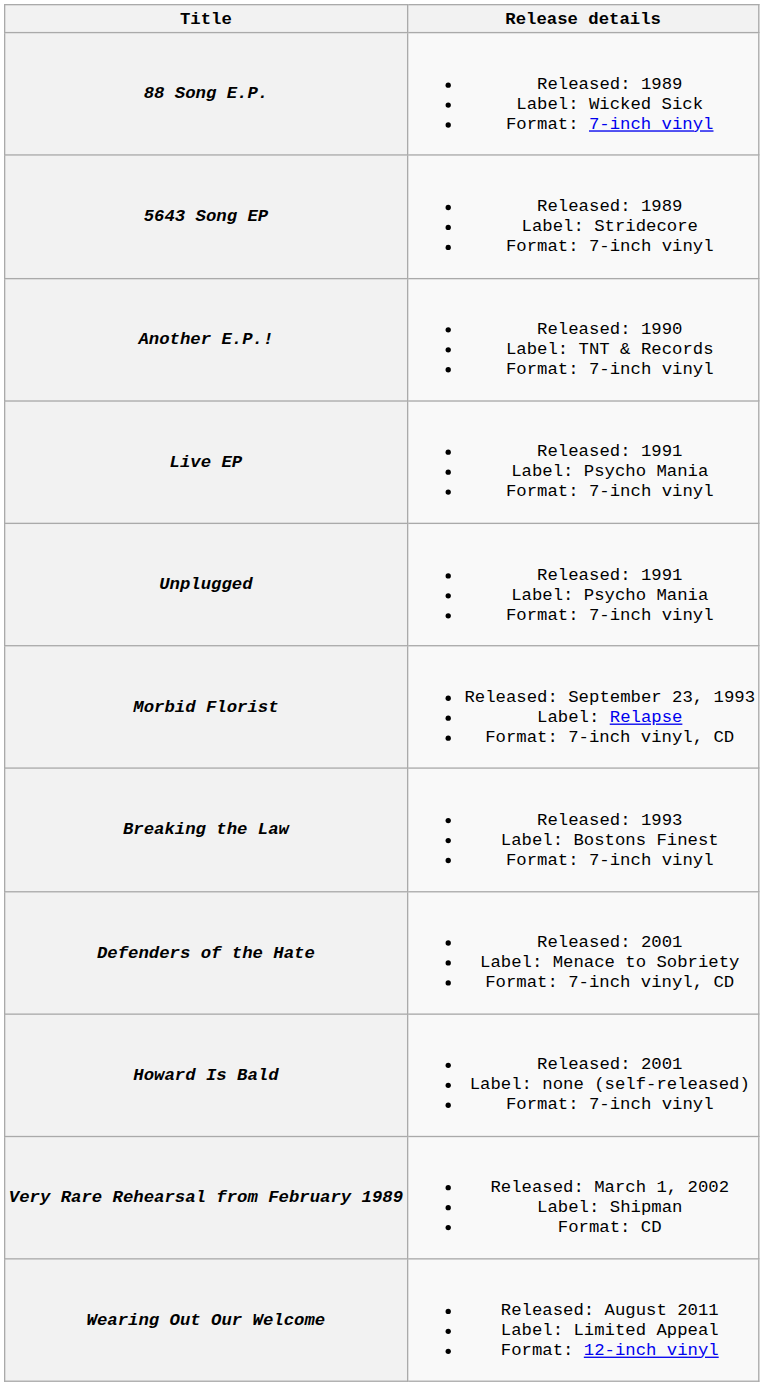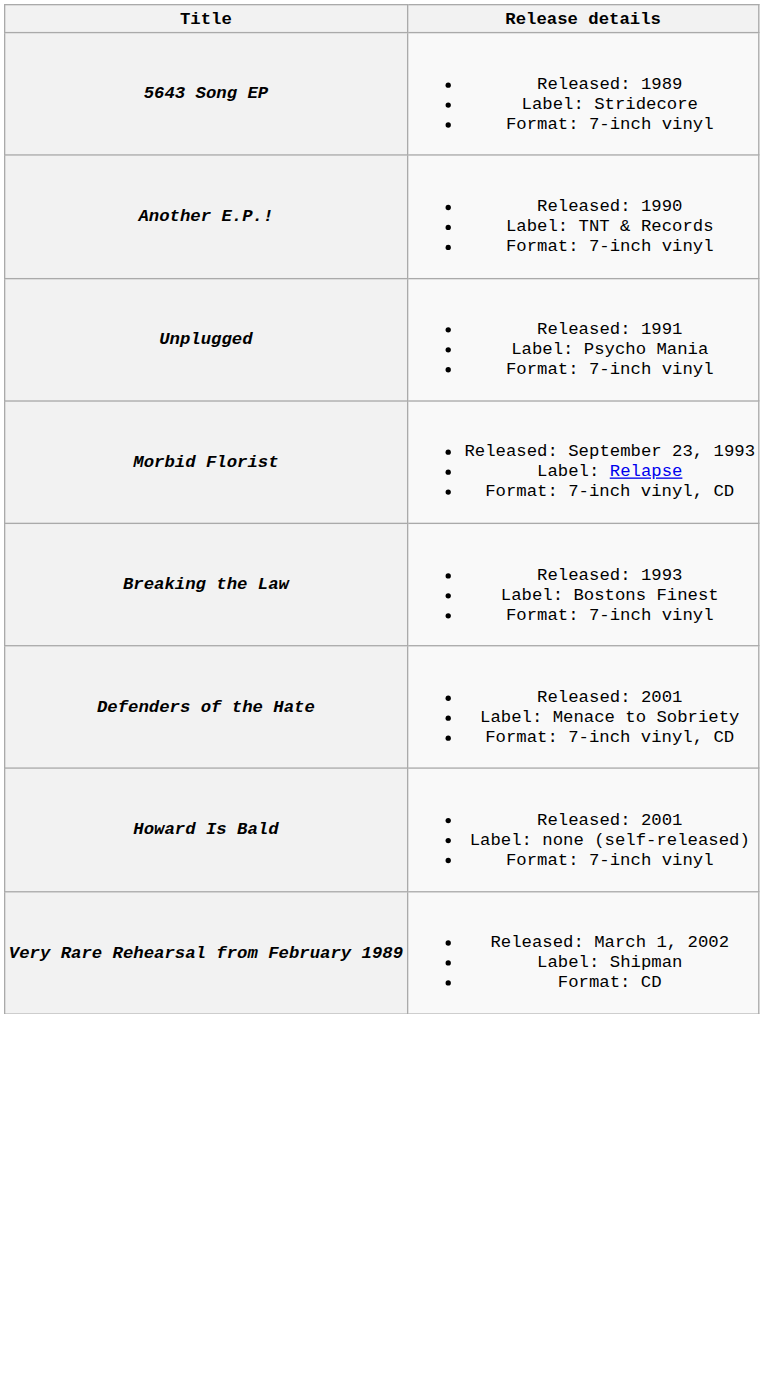 <table class="wikitable plainrowheaders" style="text-align:center;">
 <tr>
 <th scope="col">Title</th>
 <th scope="col">Release details</th>
-</tr>
-<tr>
-<th scope="row"><em>88 Song E.P.</em></th>
-<td><br><ul><li>Released: 1989</li><li>Label: Wicked Sick</li><li>Format: <a href='#'>7-inch vinyl</a></li></ul></td>
 </tr>
 <tr>
 <th scope="row"><em>5643 Song EP</em></th>
 <td><br><ul><li>Released: 1989</li><li>Label: Stridecore</li><li>Format: 7-inch vinyl</li></ul></td>
 </tr>
 <tr>
 <th scope="row"><em>Another E.P.!</em></th>
 <td><br><ul><li>Released: 1990</li><li>Label: TNT & Records</li><li>Format: 7-inch vinyl</li></ul></td>
-</tr>
-<tr>
-<th scope="row"><em>Live EP</em></th>
-<td><br><ul><li>Released: 1991</li><li>Label: Psycho Mania</li><li>Format: 7-inch vinyl</li></ul></td>
 </tr>
 <tr>
 <th scope="row"><em>Unplugged</em></th>
 <td><br><ul><li>Released: 1991</li><li>Label: Psycho Mania</li><li>Format: 7-inch vinyl</li></ul></td>
 </tr>
 <tr>
 <th scope="row"><em>Morbid Florist</em></th>
 <td><br><ul><li>Released: September 23, 1993</li><li>Label: <a href='#'>Relapse</a></li><li>Format: 7-inch vinyl, CD</li></ul></td>
 </tr>
 <tr>
 <th scope="row"><em>Breaking the Law</em></th>
 <td><br><ul><li>Released: 1993</li><li>Label: Bostons Finest</li><li>Format: 7-inch vinyl</li></ul></td>
 </tr>
 <tr>
 <th scope="row"><em>Defenders of the Hate</em></th>
 <td><br><ul><li>Released: 2001</li><li>Label: Menace to Sobriety</li><li>Format: 7-inch vinyl, CD</li></ul></td>
 </tr>
 <tr>
 <th scope="row"><em>Howard Is Bald</em></th>
 <td><br><ul><li>Released: 2001</li><li>Label: none (self-released)</li><li>Format: 7-inch vinyl</li></ul></td>
 </tr>
 <tr>
 <th scope="row"><em>Very Rare Rehearsal from February 1989</em></th>
 <td><br><ul><li>Released: March 1, 2002</li><li>Label: Shipman</li><li>Format: CD</li></ul></td>
 </tr>
-<tr>
-<th scope="row"><em>Wearing Out Our Welcome</em></th>
-<td><br><ul><li>Released: August 2011</li><li>Label: Limited Appeal</li><li>Format: <a href='#'>12-inch vinyl</a></li></ul></td>
-</tr>
 </table>
